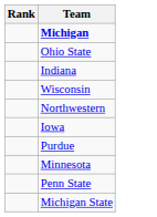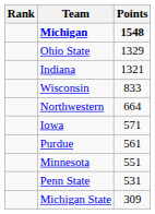 <table class="wikitable sortable" style="text-align:center">
 <tr>
 <th>Rank</th>
 <th>Team</th>
+<th>Points</th>
 </tr>
 <tr>
 <td></td>
 <td align=left><strong><a href='#'>Michigan</a></strong></td>
+<td><strong>1548</strong></td>
 </tr>
 <tr>
 <td></td>
 <td align=left><a href='#'>Ohio State</a></td>
+<td>1329</td>
 </tr>
 <tr>
 <td></td>
 <td align=left><a href='#'>Indiana</a></td>
+<td>1321</td>
 </tr>
 <tr>
 <td></td>
 <td align=left><a href='#'>Wisconsin</a></td>
+<td>833</td>
 </tr>
 <tr>
 <td></td>
 <td align=left><a href='#'>Northwestern</a></td>
+<td>664</td>
 </tr>
 <tr>
 <td></td>
 <td align=left><a href='#'>Iowa</a></td>
+<td>571</td>
 </tr>
 <tr>
 <td></td>
 <td align=left><a href='#'>Purdue</a></td>
+<td>561</td>
 </tr>
 <tr>
 <td></td>
 <td align=left><a href='#'>Minnesota</a></td>
+<td>551</td>
 </tr>
 <tr>
 <td></td>
 <td align=left><a href='#'>Penn State</a></td>
+<td>531</td>
 </tr>
 <tr>
 <td></td>
 <td align=left><a href='#'>Michigan State</a></td>
+<td>309</td>
 </tr>
 </table>
